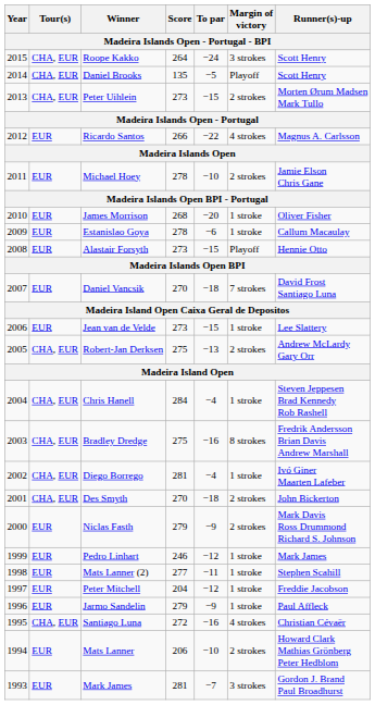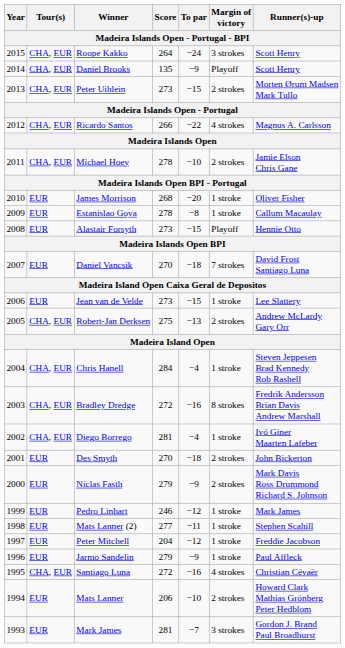 <table class=wikitable style="font-size:95%">
 <tr>
 <th>Year</th>
 <th>Tour(s)</th>
 <th>Winner</th>
 <th>Score</th>
 <th>To par</th>
 <th>Margin of<br>victory</th>
 <th>Runner(s)-up</th>
 </tr>
 <tr>
 <th colspan=7>Madeira Islands Open - Portugal - BPI</th>
 </tr>
 <tr>
 <td>2015</td>
 <td><a href='#'>CHA</a>, <a href='#'>EUR</a></td>
 <td> <a href='#'>Roope Kakko</a></td>
 <td align=center>264</td>
 <td align=center>−24</td>
 <td>3 strokes</td>
 <td> <a href='#'>Scott Henry</a></td>
 </tr>
 <tr>
 <td>2014</td>
 <td><a href='#'>CHA</a>, <a href='#'>EUR</a></td>
 <td> <a href='#'>Daniel Brooks</a></td>
 <td align=center>135</td>
-<td align=center>−5</td>
+<td align=center>−9</td>
 <td>Playoff</td>
 <td> <a href='#'>Scott Henry</a></td>
 </tr>
 <tr>
 <td>2013</td>
 <td><a href='#'>CHA</a>, <a href='#'>EUR</a></td>
 <td> <a href='#'>Peter Uihlein</a></td>
 <td align=center>273</td>
 <td align=center>−15</td>
 <td>2 strokes</td>
 <td> <a href='#'>Morten Ørum Madsen</a><br> <a href='#'>Mark Tullo</a></td>
 </tr>
 <tr>
 <th colspan=7>Madeira Islands Open - Portugal</th>
 </tr>
 <tr>
 <td>2012</td>
-<td><a href='#'>EUR</a></td>
+<td><a href='#'>CHA</a>, <a href='#'>EUR</a></td>
 <td> <a href='#'>Ricardo Santos</a></td>
 <td align=center>266</td>
 <td align=center>−22</td>
 <td>4 strokes</td>
 <td> <a href='#'>Magnus A. Carlsson</a></td>
 </tr>
 <tr>
 <th colspan=7>Madeira Islands Open</th>
 </tr>
 <tr>
 <td>2011</td>
-<td><a href='#'>EUR</a></td>
+<td><a href='#'>CHA</a>, <a href='#'>EUR</a></td>
 <td> <a href='#'>Michael Hoey</a></td>
 <td align=center>278</td>
 <td align=center>−10</td>
 <td>2 strokes</td>
 <td> <a href='#'>Jamie Elson</a><br> <a href='#'>Chris Gane</a></td>
 </tr>
 <tr>
 <th colspan=7>Madeira Islands Open BPI - Portugal</th>
 </tr>
 <tr>
 <td>2010</td>
 <td><a href='#'>EUR</a></td>
 <td> <a href='#'>James Morrison</a></td>
 <td align=center>268</td>
 <td align=center>−20</td>
 <td>1 stroke</td>
 <td> <a href='#'>Oliver Fisher</a></td>
 </tr>
 <tr>
 <td>2009</td>
 <td><a href='#'>EUR</a></td>
 <td> <a href='#'>Estanislao Goya</a></td>
 <td align=center>278</td>
-<td align=center>−6</td>
+<td align=center>−8</td>
 <td>1 stroke</td>
 <td> <a href='#'>Callum Macaulay</a></td>
 </tr>
 <tr>
 <td>2008</td>
 <td><a href='#'>EUR</a></td>
 <td> <a href='#'>Alastair Forsyth</a></td>
 <td align=center>273</td>
 <td align=center>−15</td>
 <td>Playoff</td>
 <td> <a href='#'>Hennie Otto</a></td>
 </tr>
 <tr>
 <th colspan=7>Madeira Islands Open BPI</th>
 </tr>
 <tr>
 <td>2007</td>
 <td><a href='#'>EUR</a></td>
 <td> <a href='#'>Daniel Vancsik</a></td>
 <td align=center>270</td>
 <td align=center>−18</td>
 <td>7 strokes</td>
 <td> <a href='#'>David Frost</a><br> <a href='#'>Santiago Luna</a></td>
 </tr>
 <tr>
 <th colspan=7>Madeira Island Open Caixa Geral de Depositos</th>
 </tr>
 <tr>
 <td>2006</td>
 <td><a href='#'>EUR</a></td>
 <td> <a href='#'>Jean van de Velde</a></td>
 <td align=center>273</td>
 <td align=center>−15</td>
 <td>1 stroke</td>
 <td> <a href='#'>Lee Slattery</a></td>
 </tr>
 <tr>
 <td>2005</td>
 <td><a href='#'>CHA</a>, <a href='#'>EUR</a></td>
 <td> <a href='#'>Robert-Jan Derksen</a></td>
 <td align=center>275</td>
 <td align=center>−13</td>
 <td>2 strokes</td>
 <td> <a href='#'>Andrew McLardy</a><br> <a href='#'>Gary Orr</a></td>
 </tr>
 <tr>
 <th colspan=7>Madeira Island Open</th>
 </tr>
 <tr>
 <td>2004</td>
 <td><a href='#'>CHA</a>, <a href='#'>EUR</a></td>
 <td> <a href='#'>Chris Hanell</a></td>
 <td align=center>284</td>
 <td align=center>−4</td>
 <td>1 stroke</td>
 <td> <a href='#'>Steven Jeppesen</a><br> <a href='#'>Brad Kennedy</a><br> <a href='#'>Rob Rashell</a></td>
 </tr>
 <tr>
 <td>2003</td>
 <td><a href='#'>CHA</a>, <a href='#'>EUR</a></td>
 <td> <a href='#'>Bradley Dredge</a></td>
-<td align=center>275</td>
+<td align=center>272</td>
 <td align=center>−16</td>
 <td>8 strokes</td>
 <td> <a href='#'>Fredrik Andersson</a><br> <a href='#'>Brian Davis</a><br> <a href='#'>Andrew Marshall</a></td>
 </tr>
 <tr>
 <td>2002</td>
 <td><a href='#'>CHA</a>, <a href='#'>EUR</a></td>
 <td> <a href='#'>Diego Borrego</a></td>
 <td align=center>281</td>
 <td align=center>−4</td>
 <td>1 stroke</td>
 <td> <a href='#'>Ivó Giner</a><br> <a href='#'>Maarten Lafeber</a></td>
 </tr>
 <tr>
 <td>2001</td>
-<td><a href='#'>CHA</a>, <a href='#'>EUR</a></td>
+<td><a href='#'>EUR</a></td>
 <td> <a href='#'>Des Smyth</a></td>
 <td align=center>270</td>
 <td align=center>−18</td>
 <td>2 strokes</td>
 <td> <a href='#'>John Bickerton</a></td>
 </tr>
 <tr>
 <td>2000</td>
 <td><a href='#'>EUR</a></td>
 <td> <a href='#'>Niclas Fasth</a></td>
 <td align=center>279</td>
 <td align=center>−9</td>
 <td>2 strokes</td>
 <td> <a href='#'>Mark Davis</a><br> <a href='#'>Ross Drummond</a><br> <a href='#'>Richard S. Johnson</a></td>
 </tr>
 <tr>
 <td>1999</td>
 <td><a href='#'>EUR</a></td>
 <td> <a href='#'>Pedro Linhart</a></td>
 <td align=center>246</td>
 <td align=center>−12</td>
 <td>1 stroke</td>
 <td> <a href='#'>Mark James</a></td>
 </tr>
 <tr>
 <td>1998</td>
 <td><a href='#'>EUR</a></td>
 <td> <a href='#'>Mats Lanner</a> (2)</td>
 <td align=center>277</td>
 <td align=center>−11</td>
 <td>1 stroke</td>
 <td> <a href='#'>Stephen Scahill</a></td>
 </tr>
 <tr>
 <td>1997</td>
 <td><a href='#'>EUR</a></td>
 <td> <a href='#'>Peter Mitchell</a></td>
 <td align=center>204</td>
 <td align=center>−12</td>
 <td>1 stroke</td>
 <td> <a href='#'>Freddie Jacobson</a></td>
 </tr>
 <tr>
 <td>1996</td>
 <td><a href='#'>EUR</a></td>
 <td> <a href='#'>Jarmo Sandelin</a></td>
 <td align=center>279</td>
 <td align=center>−9</td>
 <td>1 stroke</td>
 <td> <a href='#'>Paul Affleck</a></td>
 </tr>
 <tr>
 <td>1995</td>
 <td><a href='#'>CHA</a>, <a href='#'>EUR</a></td>
 <td> <a href='#'>Santiago Luna</a></td>
 <td align=center>272</td>
 <td align=center>−16</td>
 <td>4 strokes</td>
 <td> <a href='#'>Christian Cévaër</a></td>
 </tr>
 <tr>
 <td>1994</td>
 <td><a href='#'>EUR</a></td>
 <td> <a href='#'>Mats Lanner</a></td>
 <td align=center>206</td>
 <td align=center>−10</td>
 <td>2 strokes</td>
 <td> <a href='#'>Howard Clark</a><br> <a href='#'>Mathias Grönberg</a><br> <a href='#'>Peter Hedblom</a></td>
 </tr>
 <tr>
 <td>1993</td>
 <td><a href='#'>EUR</a></td>
 <td> <a href='#'>Mark James</a></td>
 <td align=center>281</td>
 <td align=center>−7</td>
 <td>3 strokes</td>
 <td> <a href='#'>Gordon J. Brand</a><br> <a href='#'>Paul Broadhurst</a></td>
 </tr>
 </table>
